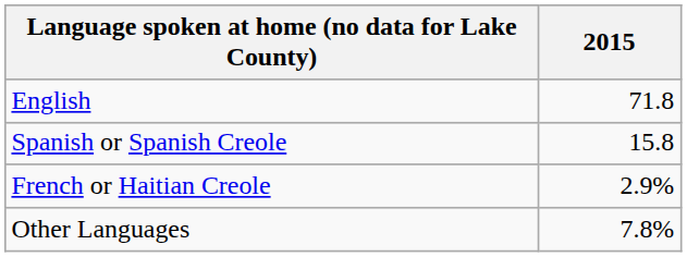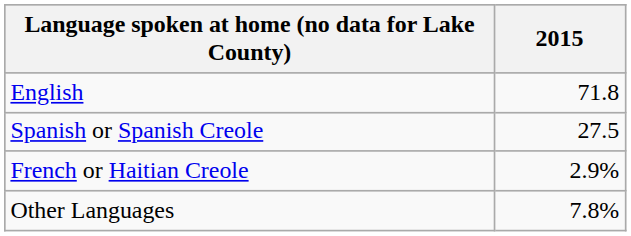 <table class="wikitable" style="font-size: 90%; text-align: right;">
 <tr>
 <th style="width: 20em;">Language spoken at home (no data for Lake County)</th>
 <th style="width: 5em;">2015</th>
 </tr>
 <tr>
 <td style="text-align:left"><a href='#'>English</a></td>
 <td>71.8</td>
 </tr>
 <tr>
 <td style="text-align:left"><a href='#'>Spanish</a> or <a href='#'>Spanish Creole</a></td>
-<td>15.8</td>
+<td>27.5</td>
 </tr>
 <tr>
 <td style="text-align:left"><a href='#'>French</a> or <a href='#'>Haitian Creole</a></td>
 <td>2.9%</td>
 </tr>
 <tr>
 <td style="text-align:left">Other Languages</td>
 <td>7.8%</td>
 </tr>
 </table>
